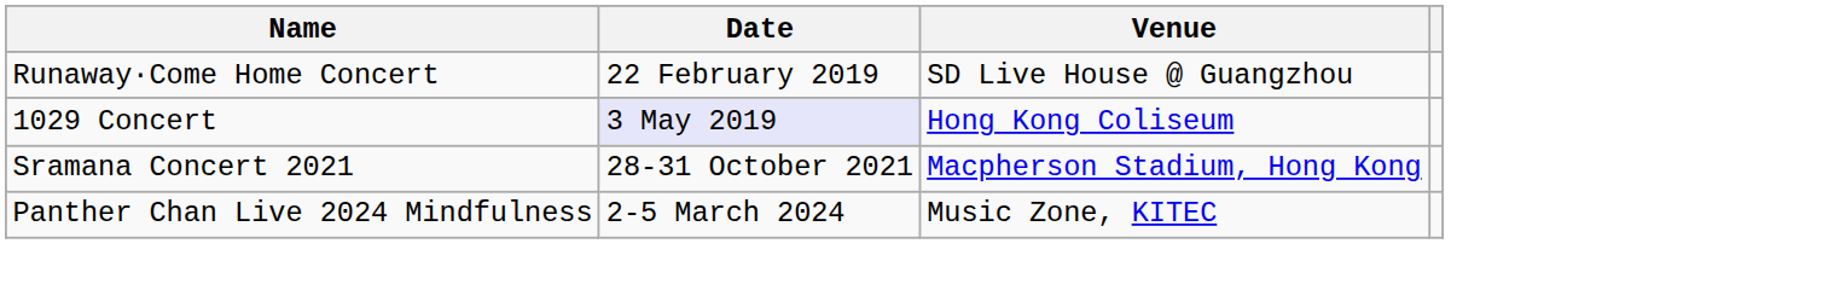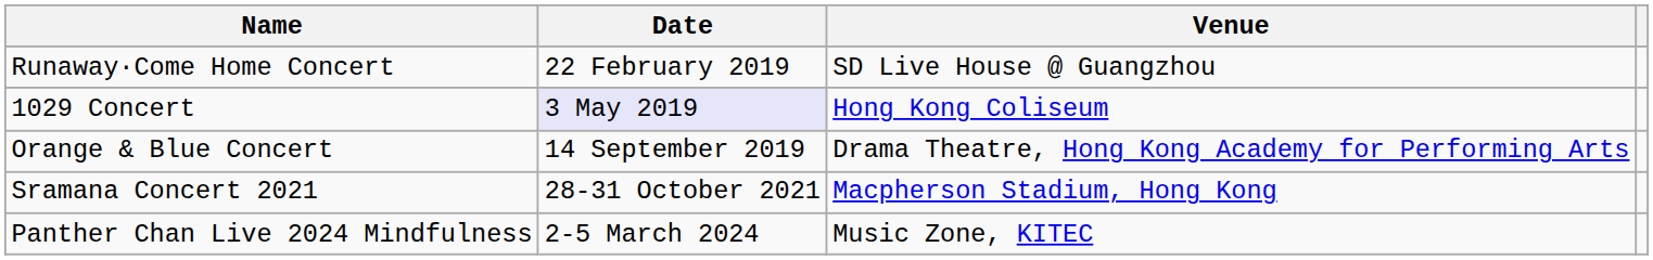 <table class="wikitable plainrowheaders">
 <tr>
 <th scope="col">Name</th>
 <th scope="col">Date</th>
 <th scope="col">Venue</th>
 <th scope="col" class="unsortable"></th>
 </tr>
 <tr>
 <td>Runaway·Come Home Concert</td>
 <td>22 February 2019</td>
 <td>SD Live House @ Guangzhou</td>
 <td></td>
 </tr>
 <tr>
 <td>1029 Concert</td>
 <td style="background: lavender;">3 May 2019</td>
 <td><a href='#'>Hong Kong Coliseum</a></td>
 <td></td>
 </tr>
 <tr>
+<td>Orange & Blue Concert</td>
+<td>14 September 2019</td>
+<td>Drama Theatre, <a href='#'>Hong Kong Academy for Performing Arts</a></td>
+<td></td>
+</tr>
+<tr>
 <td>Sramana Concert 2021</td>
 <td>28-31 October 2021</td>
 <td><a href='#'>Macpherson Stadium, Hong Kong</a></td>
 <td></td>
 </tr>
 <tr>
 <td>Panther Chan Live 2024 Mindfulness</td>
 <td>2-5 March 2024</td>
 <td>Music Zone, <a href='#'>KITEC</a></td>
 <td></td>
 </tr>
 </table>
